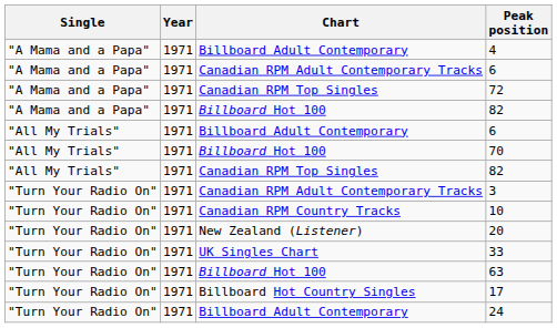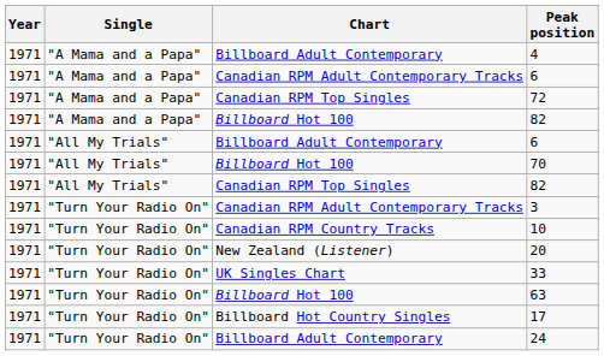 <table class=wikitable sortable>
 <tr>
+<th align="left">Year</th>
 <th align="left">Single</th>
-<th align="left">Year</th>
 <th align="left">Chart</th>
 <th align="left">Peak<br> position</th>
 </tr>
 <tr>
+<td align="left">1971</td>
 <td align="left">"A Mama and a Papa"</td>
-<td align="left">1971</td>
 <td align="left"><a href='#'>Billboard Adult Contemporary</a></td>
 <td align="left">4</td>
 </tr>
 <tr>
+<td align="left">1971</td>
 <td align="left">"A Mama and a Papa"</td>
-<td align="left">1971</td>
 <td align="left"><a href='#'>Canadian RPM Adult Contemporary Tracks</a></td>
 <td align="left">6</td>
 </tr>
 <tr>
+<td align="left">1971</td>
 <td align="left">"A Mama and a Papa"</td>
-<td align="left">1971</td>
 <td align="left"><a href='#'>Canadian RPM Top Singles</a></td>
 <td align="left">72</td>
 </tr>
 <tr>
+<td align="left">1971</td>
 <td align="left">"A Mama and a Papa"</td>
-<td align="left">1971</td>
 <td align="left"><a href='#'><em>Billboard</em> Hot 100</a></td>
 <td align="left">82</td>
 </tr>
 <tr>
+<td align="left">1971</td>
 <td align="left">"All My Trials"</td>
-<td align="left">1971</td>
 <td align="left"><a href='#'>Billboard Adult Contemporary</a></td>
 <td align="left">6</td>
 </tr>
 <tr>
+<td align="left">1971</td>
 <td align="left">"All My Trials"</td>
-<td align="left">1971</td>
 <td align="left"><a href='#'><em>Billboard</em> Hot 100</a></td>
 <td align="left">70</td>
 </tr>
 <tr>
+<td align="left">1971</td>
 <td align="left">"All My Trials"</td>
-<td align="left">1971</td>
 <td align="left"><a href='#'>Canadian RPM Top Singles</a></td>
 <td align="left">82</td>
 </tr>
 <tr>
+<td align="left">1971</td>
 <td align="left">"Turn Your Radio On"</td>
-<td align="left">1971</td>
 <td align="left"><a href='#'>Canadian RPM Adult Contemporary Tracks</a></td>
 <td align="left">3</td>
 </tr>
 <tr>
+<td align="left">1971</td>
 <td align="left">"Turn Your Radio On"</td>
-<td align="left">1971</td>
 <td align="left"><a href='#'>Canadian RPM Country Tracks</a></td>
 <td align="left">10</td>
 </tr>
 <tr>
+<td align="left">1971</td>
 <td align="left">"Turn Your Radio On"</td>
-<td align="left">1971</td>
 <td align="left">New Zealand (<em>Listener</em>)</td>
 <td align="left">20</td>
 </tr>
 <tr>
+<td align="left">1971</td>
 <td align="left">"Turn Your Radio On"</td>
-<td align="left">1971</td>
 <td align="left"><a href='#'>UK Singles Chart</a></td>
 <td align="left">33</td>
 </tr>
 <tr>
+<td align="left">1971</td>
 <td align="left">"Turn Your Radio On"</td>
-<td align="left">1971</td>
 <td align="left"><a href='#'><em>Billboard</em> Hot 100</a></td>
 <td align="left">63</td>
 </tr>
 <tr>
+<td align="left">1971</td>
 <td align="left">"Turn Your Radio On"</td>
-<td align="left">1971</td>
 <td align="left">Billboard <a href='#'>Hot Country Singles</a></td>
 <td align="left">17</td>
 </tr>
 <tr>
+<td align="left">1971</td>
 <td align="left">"Turn Your Radio On"</td>
-<td align="left">1971</td>
 <td align="left"><a href='#'>Billboard Adult Contemporary</a></td>
 <td align="left">24</td>
 </tr>
 </table>
